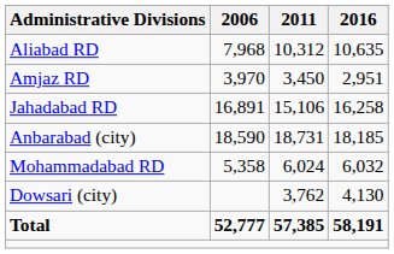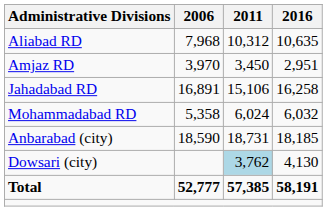 <table class="wikitable">
 <tr>
 <th>Administrative Divisions</th>
 <th>2006</th>
 <th>2011</th>
 <th>2016</th>
 </tr>
 <tr>
 <td><a href='#'>Aliabad RD</a></td>
 <td style="text-align: right;">7,968</td>
 <td style="text-align: right;">10,312</td>
 <td style="text-align: right;">10,635</td>
 </tr>
 <tr>
 <td><a href='#'>Amjaz RD</a></td>
 <td style="text-align: right;">3,970</td>
 <td style="text-align: right;">3,450</td>
 <td style="text-align: right;">2,951</td>
 </tr>
 <tr>
 <td><a href='#'>Jahadabad RD</a></td>
 <td style="text-align: right;">16,891</td>
 <td style="text-align: right;">15,106</td>
 <td style="text-align: right;">16,258</td>
 </tr>
 <tr>
+<td><a href='#'>Mohammadabad RD</a></td>
+<td style="text-align: right;">5,358</td>
+<td style="text-align: right;">6,024</td>
+<td style="text-align: right;">6,032</td>
+</tr>
+<tr>
 <td><a href='#'>Anbarabad</a> (city)</td>
 <td style="text-align: right;">18,590</td>
 <td style="text-align: right;">18,731</td>
 <td style="text-align: right;">18,185</td>
 </tr>
 <tr>
-<td><a href='#'>Mohammadabad RD</a></td>
-<td style="text-align: right;">5,358</td>
-<td style="text-align: right;">6,024</td>
-<td style="text-align: right;">6,032</td>
-</tr>
-<tr>
 <td><a href='#'>Dowsari</a> (city)</td>
 <td style="text-align: right;"></td>
-<td style="text-align: right;">3,762</td>
+<td style="background: lightblue; text-align: right;">3,762</td>
 <td style="text-align: right;">4,130</td>
 </tr>
 <tr>
 <td><strong>Total</strong></td>
 <td style="text-align: right;"><strong>52,777</strong></td>
 <td style="text-align: right;"><strong>57,385</strong></td>
 <td style="text-align: right;"><strong>58,191</strong></td>
 </tr>
 <tr>
 <td colspan=4></td>
 </tr>
 </table>
